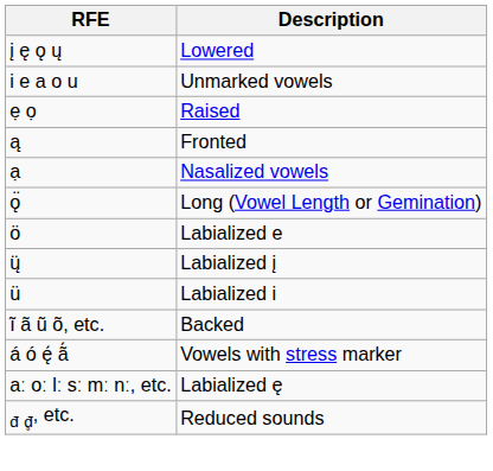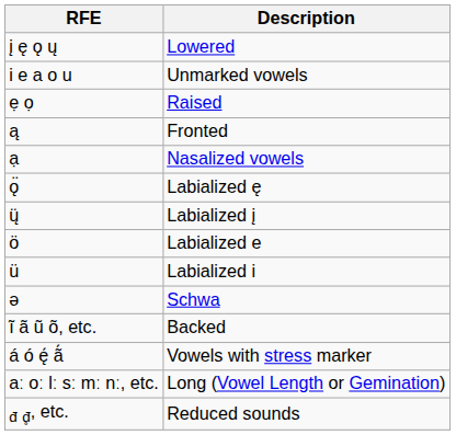 <table class="wikitable">
 <tr>
 <th scope="col">RFE</th>
 <th scope="col">Description</th>
 </tr>
 <tr>
 <td>į ę ǫ ų</td>
 <td><a href='#'>Lowered</a></td>
 </tr>
 <tr>
 <td>i e a o u</td>
 <td>Unmarked vowels</td>
 </tr>
 <tr>
 <td>ẹ ọ</td>
 <td><a href='#'>Raised</a></td>
 </tr>
 <tr>
 <td>ą</td>
 <td>Fronted </td>
 </tr>
 <tr>
 <td>ạ</td>
 <td><a href='#'>Nasalized vowels</a></td>
 </tr>
 <tr>
 <td>ǫ̈</td>
-<td>Long (<a href='#'>Vowel Length</a> or <a href='#'>Gemination</a>)</td>
+<td>Labialized ę</td>
+</tr>
+<tr>
+<td>ų̈</td>
+<td>Labialized į</td>
 </tr>
 <tr>
 <td>ö</td>
 <td>Labialized e</td>
 </tr>
 <tr>
-<td>ų̈</td>
-<td>Labialized į</td>
+<td>ü</td>
+<td>Labialized i</td>
 </tr>
 <tr>
-<td>ü</td>
-<td>Labialized i</td>
+<td>ə</td>
+<td><a href='#'>Schwa</a></td>
 </tr>
 <tr>
 <td>ĩ ã ũ õ, etc.</td>
 <td>Backed </td>
 </tr>
 <tr>
 <td>á ó ę́ ã́</td>
 <td>Vowels with <a href='#'>stress</a> marker</td>
 </tr>
 <tr>
 <td>aː oː lː sː mː nː, etc.</td>
-<td>Labialized ę</td>
+<td>Long (<a href='#'>Vowel Length</a> or <a href='#'>Gemination</a>)</td>
 </tr>
 <tr>
 <td><sub>đ</sub> <sub>đ̥</sub>, etc.</td>
 <td>Reduced sounds</td>
 </tr>
 </table>
